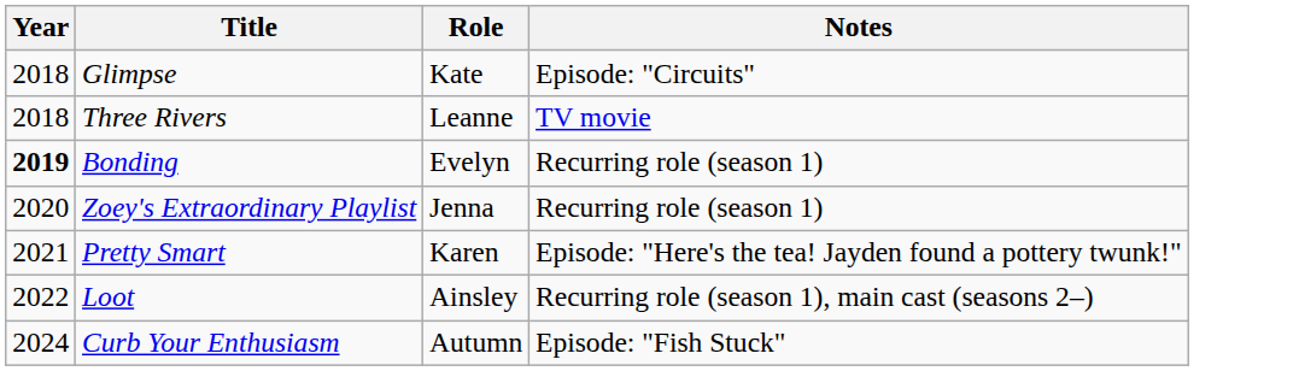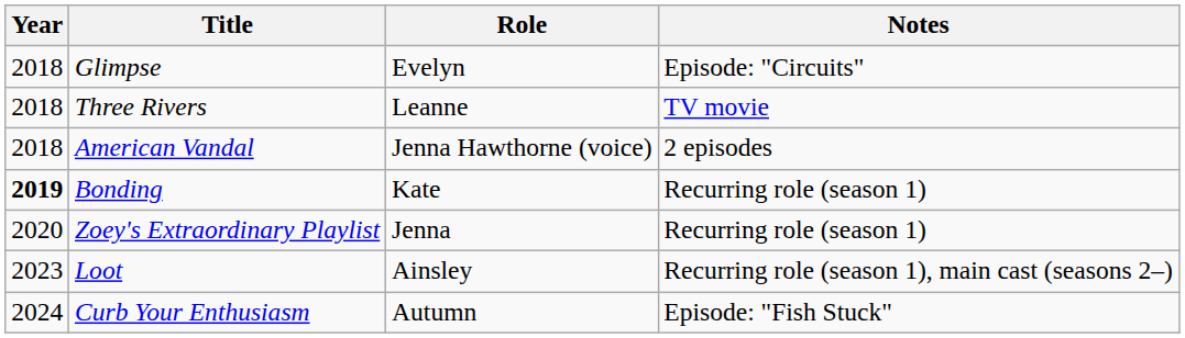 <table class="wikitable sortable">
 <tr>
 <th>Year</th>
 <th>Title</th>
 <th>Role</th>
 <th>Notes</th>
 </tr>
 <tr>
 <td>2018</td>
 <td><em>Glimpse</em></td>
-<td>Kate</td>
+<td>Evelyn</td>
 <td>Episode: "Circuits"</td>
 </tr>
 <tr>
 <td>2018</td>
 <td><em>Three Rivers</em></td>
 <td>Leanne</td>
 <td><a href='#'>TV movie</a></td>
 </tr>
 <tr>
+<td>2018</td>
+<td><em><a href='#'>American Vandal</a></em></td>
+<td>Jenna Hawthorne (voice)</td>
+<td>2 episodes</td>
+</tr>
+<tr>
 <td><strong>2019</strong></td>
 <td><em><a href='#'>Bonding</a></em></td>
-<td>Evelyn</td>
+<td>Kate</td>
 <td>Recurring role (season 1)</td>
 </tr>
 <tr>
 <td>2020</td>
 <td><em><a href='#'>Zoey's Extraordinary Playlist</a></em></td>
 <td>Jenna</td>
 <td>Recurring role (season 1)</td>
 </tr>
 <tr>
-<td>2021</td>
-<td><em><a href='#'>Pretty Smart</a></em></td>
-<td>Karen</td>
-<td>Episode: "Here's the tea! Jayden found a pottery twunk!"</td>
-</tr>
-<tr>
-<td>2022</td>
+<td>2023</td>
 <td><em><a href='#'>Loot</a></em></td>
 <td>Ainsley</td>
 <td>Recurring role (season 1), main cast (seasons 2–)</td>
 </tr>
 <tr>
 <td>2024</td>
 <td><em><a href='#'>Curb Your Enthusiasm</a></em></td>
 <td>Autumn</td>
 <td>Episode: "Fish Stuck"</td>
 </tr>
 </table>
